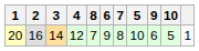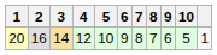 <table class="wikitable" style="font-size: 85%;">
 <tr>
 <th>1</th>
 <th>2</th>
 <th>3</th>
 <th>4</th>
-<th>8</th>
+<th>5</th>
 <th>6</th>
 <th>7</th>
-<th>5</th>
+<th>8</th>
 <th>9</th>
 <th>10</th>
 <th></th>
 </tr>
 <tr align="center">
 <td style="background:#FFFFBF;">20</td>
 <td style="background:#DFDFDF;">16</td>
 <td style="background:#FFDF9F;">14</td>
 <td style="background:#DFFFDF;">12</td>
-<td style="background:#DFFFDF;">7</td>
+<td style="background:#DFFFDF;">10</td>
 <td style="background:#DFFFDF;">9</td>
 <td style="background:#DFFFDF;">8</td>
-<td style="background:#DFFFDF;">10</td>
+<td style="background:#DFFFDF;">7</td>
 <td style="background:#DFFFDF;">6</td>
 <td style="background:#DFFFDF;">5</td>
 <td>1</td>
 </tr>
 </table>
